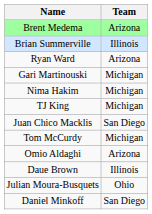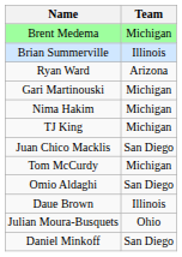 <table class="wikitable" style="text-align:center">
 <tr>
 <th>Name</th>
 <th>Team</th>
 </tr>
 <tr bgcolor="#9eff9e">
 <td>Brent Medema</td>
-<td>Arizona</td>
+<td>Michigan</td>
 </tr>
 <tr style="background:#d0e7ff">
 <td>Brian Summerville</td>
 <td>Illinois</td>
 </tr>
 <tr>
 <td>Ryan Ward</td>
 <td>Arizona</td>
 </tr>
 <tr>
 <td>Gari Martinouski</td>
 <td>Michigan</td>
 </tr>
 <tr>
 <td>Nima Hakim</td>
 <td>Michigan</td>
 </tr>
 <tr>
 <td>TJ King</td>
 <td>Michigan</td>
 </tr>
 <tr>
 <td>Juan Chico Macklis</td>
 <td>San Diego</td>
 </tr>
 <tr>
 <td>Tom McCurdy</td>
 <td>Michigan</td>
 </tr>
 <tr>
 <td>Omio Aldaghi</td>
-<td>Arizona</td>
+<td>San Diego</td>
 </tr>
 <tr>
 <td>Daue Brown</td>
 <td>Illinois</td>
 </tr>
 <tr>
 <td>Julian Moura-Busquets</td>
 <td>Ohio</td>
 </tr>
 <tr>
 <td>Daniel Minkoff</td>
 <td>San Diego</td>
 </tr>
 </table>
